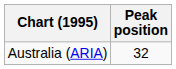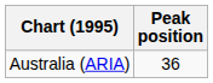 <table class="wikitable">
 <tr>
 <th align="left">Chart (1995)</th>
 <th align="left">Peak<br>position</th>
 </tr>
 <tr>
 <td align="left">Australia (<a href='#'>ARIA</a>)</td>
-<td style="text-align:center;">32</td>
+<td style="text-align:center;">36</td>
 </tr>
 </table>
